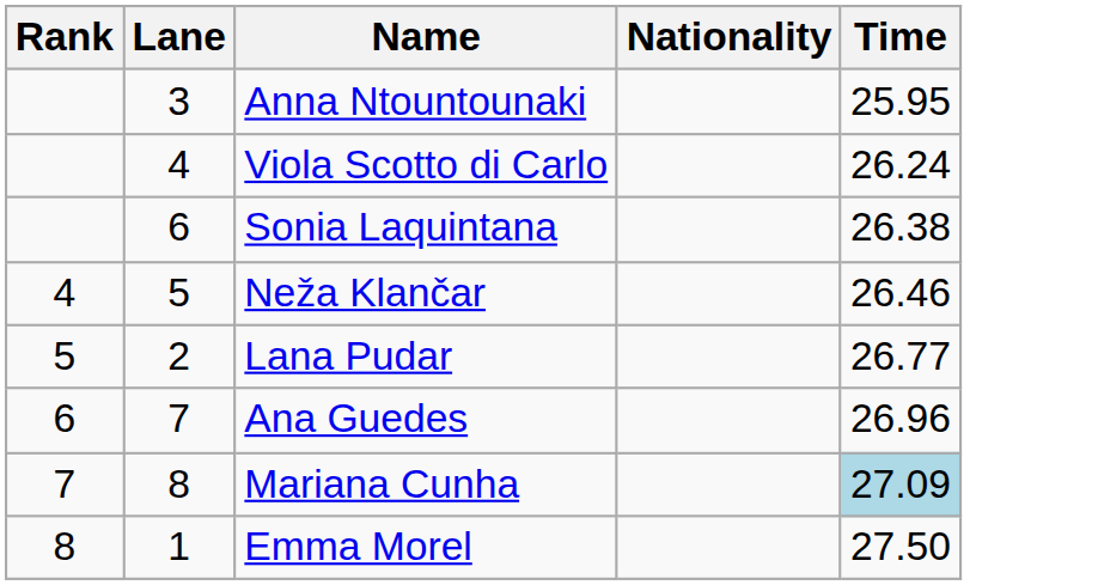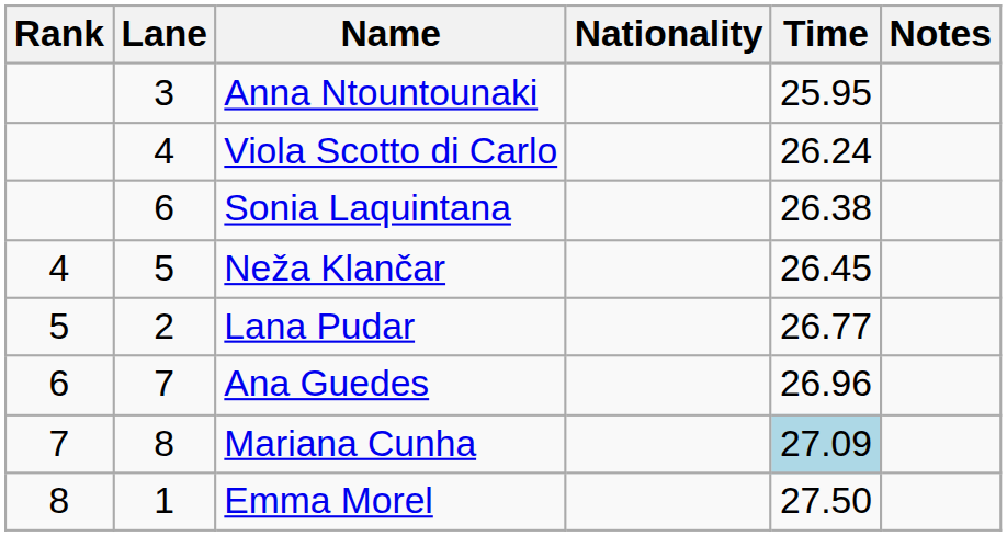 <table class="wikitable sortable" style="text-align:center">
 <tr>
 <th>Rank</th>
 <th>Lane</th>
 <th>Name</th>
 <th>Nationality</th>
 <th>Time</th>
+<th>Notes</th>
 </tr>
 <tr>
 <td></td>
 <td>3</td>
 <td align=left><a href='#'>Anna Ntountounaki</a></td>
 <td align=left></td>
 <td>25.95</td>
+<td></td>
 </tr>
 <tr>
 <td></td>
 <td>4</td>
 <td align=left><a href='#'>Viola Scotto di Carlo</a></td>
 <td align=left></td>
 <td>26.24</td>
+<td></td>
 </tr>
 <tr>
 <td></td>
 <td>6</td>
 <td align=left><a href='#'>Sonia Laquintana</a></td>
 <td align=left></td>
 <td>26.38</td>
+<td></td>
 </tr>
 <tr>
 <td>4</td>
 <td>5</td>
 <td align=left><a href='#'>Neža Klančar</a></td>
 <td align=left></td>
-<td>26.46</td>
+<td>26.45</td>
+<td></td>
 </tr>
 <tr>
 <td>5</td>
 <td>2</td>
 <td align=left><a href='#'>Lana Pudar</a></td>
 <td align=left></td>
 <td>26.77</td>
+<td></td>
 </tr>
 <tr>
 <td>6</td>
 <td>7</td>
 <td align=left><a href='#'>Ana Guedes</a></td>
 <td align=left></td>
 <td>26.96</td>
+<td></td>
 </tr>
 <tr>
 <td>7</td>
 <td>8</td>
 <td align=left><a href='#'>Mariana Cunha</a></td>
 <td align=left></td>
 <td style="background: lightblue;">27.09</td>
+<td></td>
 </tr>
 <tr>
 <td>8</td>
 <td>1</td>
 <td align=left><a href='#'>Emma Morel</a></td>
 <td align=left></td>
 <td>27.50</td>
+<td></td>
 </tr>
 </table>
